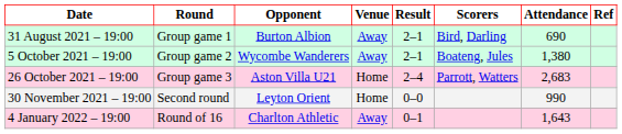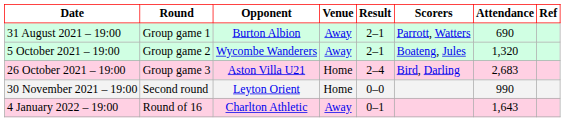 <table class="wikitable">
 <tr>
 <th style="background:#FFFFFF; color:black; border:1px solid red;">Date</th>
 <th style="background:#FFFFFF; color:black; border:1px solid red;">Round</th>
 <th style="background:#FFFFFF; color:black; border:1px solid red;">Opponent</th>
 <th style="background:#FFFFFF; color:black; border:1px solid red;">Venue</th>
 <th style="background:#FFFFFF; color:black; border:1px solid red;">Result</th>
 <th style="background:#FFFFFF; color:black; border:1px solid red;">Scorers</th>
 <th style="background:#FFFFFF; color:black; border:1px solid red;">Attendance</th>
 <th style="background:#FFFFFF; color:black; border:1px solid red;">Ref</th>
 </tr>
 <tr bgcolor = #d0ffe3>
 <td>31 August 2021 – 19:00</td>
 <td align="left">Group game 1</td>
 <td align="center"><a href='#'>Burton Albion</a></td>
 <td align="center"><a href='#'>Away</a></td>
 <td align="center">2–1</td>
-<td><a href='#'>Bird</a>, <a href='#'>Darling</a></td>
+<td><a href='#'>Parrott</a>, <a href='#'>Watters</a></td>
 <td align="center">690</td>
 <td align="center"></td>
 </tr>
 <tr bgcolor = #d0ffe3>
 <td>5 October 2021 – 19:00</td>
 <td align="left">Group game 2</td>
 <td align="center"><a href='#'>Wycombe Wanderers</a></td>
 <td align="center"><a href='#'>Away</a></td>
 <td align="center">2–1</td>
 <td><a href='#'>Boateng</a>, <a href='#'>Jules</a></td>
-<td align="center">1,380</td>
+<td align="center">1,320</td>
 <td align="center"></td>
 </tr>
 <tr bgcolor = #ffd0e3>
 <td>26 October 2021 – 19:00</td>
 <td align="left">Group game 3</td>
 <td align="center"><a href='#'>Aston Villa U21</a></td>
 <td align="center">Home</td>
 <td align="center">2–4</td>
-<td><a href='#'>Parrott</a>, <a href='#'>Watters</a></td>
+<td><a href='#'>Bird</a>, <a href='#'>Darling</a></td>
 <td align="center">2,683</td>
 <td align="center"></td>
 </tr>
 <tr bgcolor = #f3f3f3>
 <td>30 November 2021 – 19:00</td>
 <td align="left">Second round</td>
 <td align="center"><a href='#'>Leyton Orient</a></td>
 <td align="center">Home</td>
 <td align="center">0–0 </td>
 <td> </td>
 <td align="center">990</td>
 <td align="center"></td>
 </tr>
 <tr bgcolor = #ffd0e3>
 <td>4 January 2022 – 19:00</td>
 <td align="left">Round of 16</td>
 <td align="center"><a href='#'>Charlton Athletic</a></td>
 <td align="center"><a href='#'>Away</a></td>
 <td align="center">0–1</td>
 <td> </td>
 <td align="center">1,643</td>
 <td align="center"></td>
 </tr>
 </table>
